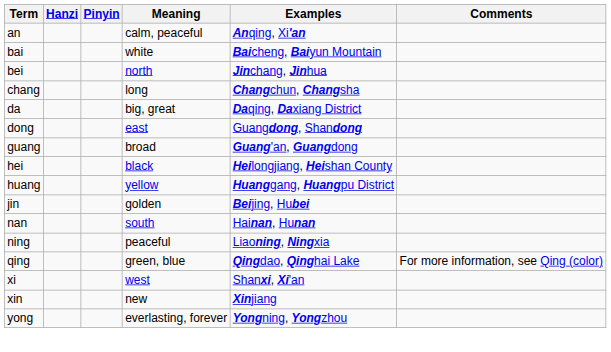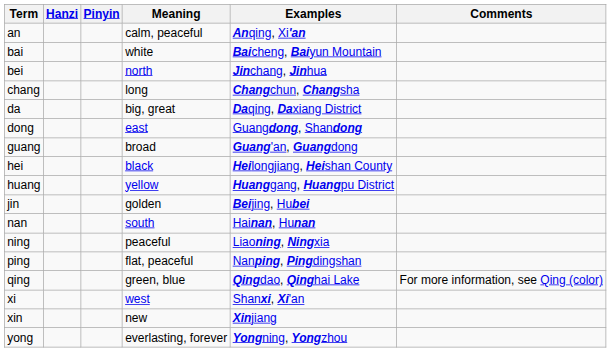 <table class="wikitable sortable">
 <tr>
 <th>Term</th>
 <th><a href='#'>Hanzi</a></th>
 <th><a href='#'>Pinyin</a></th>
 <th>Meaning</th>
 <th>Examples</th>
 <th>Comments</th>
 </tr>
 <tr>
 <td>an</td>
 <td></td>
 <td></td>
 <td>calm, peaceful</td>
 <td><a href='#'><strong><em>An</em></strong>qing</a>, <a href='#'>Xi<strong><em>'an</em></strong></a></td>
 <td></td>
 </tr>
 <tr>
 <td>bai</td>
 <td></td>
 <td></td>
 <td>white</td>
 <td><a href='#'><strong><em>Bai</em></strong>cheng</a>, <a href='#'><strong><em>Bai</em></strong>yun Mountain</a></td>
 <td></td>
 </tr>
 <tr>
 <td>bei</td>
 <td></td>
 <td></td>
 <td><a href='#'>north</a></td>
 <td><a href='#'><strong><em>Jin</em></strong>chang</a>, <a href='#'><strong><em>Jin</em></strong>hua</a></td>
 <td></td>
 </tr>
 <tr>
 <td>chang</td>
 <td></td>
 <td></td>
 <td>long</td>
 <td><a href='#'><strong><em>Chang</em></strong>chun</a>, <a href='#'><strong><em>Chang</em></strong>sha</a></td>
 <td></td>
 </tr>
 <tr>
 <td>da</td>
 <td></td>
 <td></td>
 <td>big, great</td>
 <td><a href='#'><strong><em>Da</em></strong>qing</a>, <a href='#'><strong><em>Da</em></strong>xiang District</a></td>
 <td></td>
 </tr>
 <tr>
 <td>dong</td>
 <td></td>
 <td></td>
 <td><a href='#'>east</a></td>
 <td><a href='#'>Guang<strong><em>dong</em></strong></a>, <a href='#'>Shan<strong><em>dong</em></strong></a></td>
 <td></td>
 </tr>
 <tr>
 <td>guang</td>
 <td></td>
 <td></td>
 <td>broad</td>
 <td><a href='#'><strong><em>Guang</em></strong>'an</a>, <a href='#'><strong><em>Guang</em></strong>dong</a></td>
 <td></td>
 </tr>
 <tr>
 <td>hei</td>
 <td></td>
 <td></td>
 <td><a href='#'>black</a></td>
 <td><a href='#'><strong><em>Hei</em></strong>longjiang</a>, <a href='#'><strong><em>Hei</em></strong>shan County</a></td>
 <td></td>
 </tr>
 <tr>
 <td>huang</td>
 <td></td>
 <td></td>
 <td><a href='#'>yellow</a></td>
 <td><a href='#'><strong><em>Huang</em></strong>gang</a>, <a href='#'><strong><em>Huang</em></strong>pu District</a></td>
 <td></td>
 </tr>
 <tr>
 <td>jin</td>
 <td></td>
 <td></td>
 <td>golden</td>
 <td><a href='#'><strong><em>Bei</em></strong>jing</a>, <a href='#'>Hu<strong><em>bei</em></strong></a></td>
 <td></td>
 </tr>
 <tr>
 <td>nan</td>
 <td></td>
 <td></td>
 <td><a href='#'>south</a></td>
 <td><a href='#'>Hai<strong><em>nan</em></strong></a>, <a href='#'>Hu<strong><em>nan</em></strong></a></td>
 <td></td>
 </tr>
 <tr>
 <td>ning</td>
 <td></td>
 <td></td>
 <td>peaceful</td>
 <td><a href='#'>Liao<strong><em>ning</em></strong></a>, <a href='#'><strong><em>Ning</em></strong>xia</a></td>
 <td></td>
 </tr>
 <tr>
+<td>ping</td>
+<td></td>
+<td></td>
+<td>flat, peaceful</td>
+<td><a href='#'>Nan<strong><em>ping</em></strong></a>, <a href='#'><strong><em>Ping</em></strong>dingshan</a></td>
+<td></td>
+</tr>
+<tr>
 <td>qing</td>
 <td></td>
 <td></td>
 <td>green, blue</td>
 <td><a href='#'><strong><em>Qing</em></strong>dao</a>, <a href='#'><strong><em>Qing</em></strong>hai Lake</a></td>
 <td>For more information, see <a href='#'>Qing (color)</a></td>
 </tr>
 <tr>
 <td>xi</td>
 <td></td>
 <td></td>
 <td><a href='#'>west</a></td>
 <td><a href='#'>Shan<strong><em>xi</em></strong></a>, <a href='#'><strong><em>Xi</em></strong>'an</a></td>
 <td></td>
 </tr>
 <tr>
 <td>xin</td>
 <td></td>
 <td></td>
 <td>new</td>
 <td><a href='#'><strong><em>Xin</em></strong>jiang</a></td>
 <td></td>
 </tr>
 <tr>
 <td>yong</td>
 <td></td>
 <td></td>
 <td>everlasting, forever</td>
 <td><a href='#'><strong><em>Yong</em></strong>ning</a>, <a href='#'><strong><em>Yong</em></strong>zhou</a></td>
 <td></td>
 </tr>
 </table>
